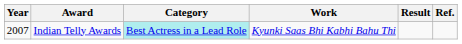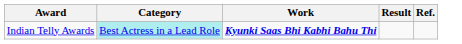 <table class="wikitable">
 <tr>
-<th>Year</th>
 <th>Award</th>
 <th>Category</th>
 <th>Work</th>
 <th>Result</th>
 <th>Ref.</th>
 </tr>
 <tr>
-<td>2007</td>
 <td><a href='#'>Indian Telly Awards</a></td>
 <td style="background: paleturquoise;"><a href='#'>Best Actress in a Lead Role</a></td>
-<td><em><a href='#'>Kyunki Saas Bhi Kabhi Bahu Thi</a></em></td>
+<td><strong><em><a href='#'>Kyunki Saas Bhi Kabhi Bahu Thi</a></em></strong></td>
 <td></td>
 <td></td>
 </tr>
 </table>
